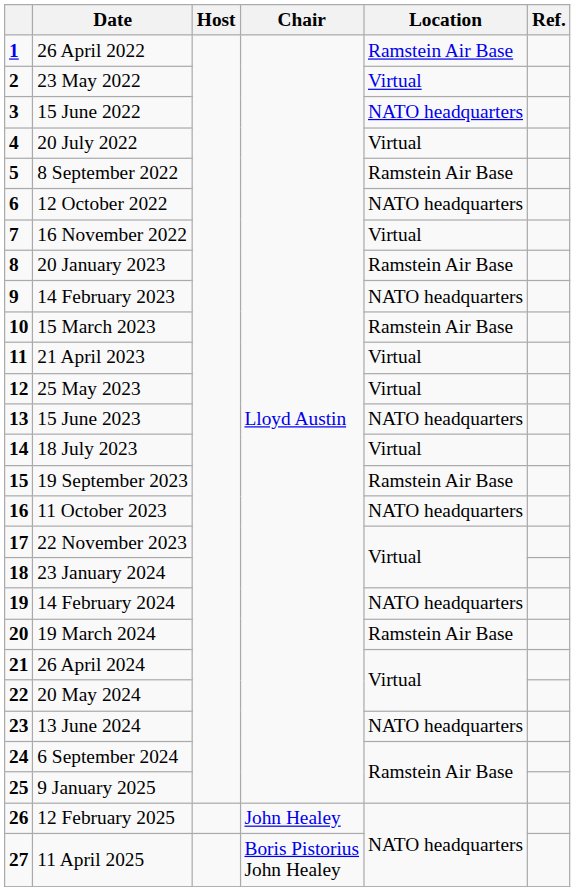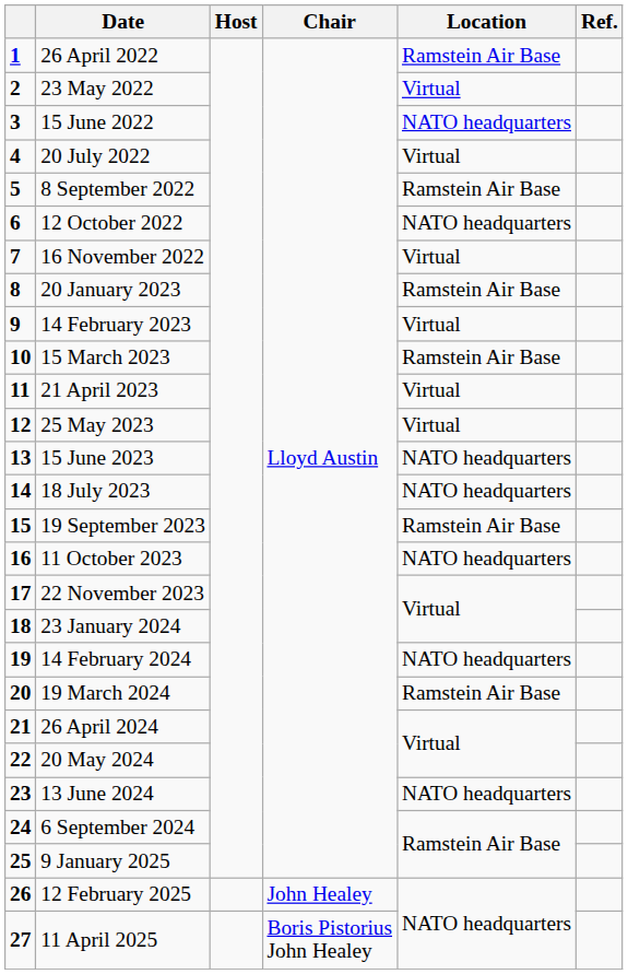 <table class="wikitable sortable">
 <tr>
 <th></th>
 <th>Date</th>
 <th>Host</th>
 <th>Chair</th>
 <th>Location</th>
 <th>Ref.</th>
 </tr>
 <tr>
 <td><a href='#'><strong>1</strong></a></td>
 <td>26 April 2022</td>
 <td rowspan="25"></td>
 <td rowspan="25"><a href='#'>Lloyd Austin</a></td>
 <td><a href='#'>Ramstein Air Base</a></td>
 <td></td>
 </tr>
 <tr>
 <td><strong>2</strong></td>
 <td>23 May 2022</td>
 <td><a href='#'>Virtual</a></td>
 <td></td>
 </tr>
 <tr>
 <td><strong>3</strong></td>
 <td>15 June 2022</td>
 <td><a href='#'>NATO headquarters</a></td>
 <td></td>
 </tr>
 <tr>
 <td><strong>4</strong></td>
 <td>20 July 2022</td>
 <td>Virtual</td>
 <td></td>
 </tr>
 <tr>
 <td><strong>5</strong></td>
 <td>8 September 2022</td>
 <td>Ramstein Air Base</td>
 <td></td>
 </tr>
 <tr>
 <td><strong>6</strong></td>
 <td>12 October 2022</td>
 <td>NATO headquarters</td>
 <td></td>
 </tr>
 <tr>
 <td><strong>7</strong></td>
 <td>16 November 2022</td>
 <td>Virtual</td>
 <td></td>
 </tr>
 <tr>
 <td><strong>8</strong></td>
 <td>20 January 2023</td>
 <td>Ramstein Air Base</td>
 <td></td>
 </tr>
 <tr>
 <td><strong>9</strong></td>
 <td>14 February 2023</td>
-<td>NATO headquarters</td>
+<td>Virtual</td>
 <td></td>
 </tr>
 <tr>
 <td><strong>10</strong></td>
 <td>15 March 2023</td>
 <td>Ramstein Air Base</td>
 <td></td>
 </tr>
 <tr>
 <td><strong>11</strong></td>
 <td>21 April 2023</td>
 <td>Virtual</td>
 <td></td>
 </tr>
 <tr>
 <td><strong>12</strong></td>
 <td>25 May 2023</td>
 <td>Virtual</td>
 <td></td>
 </tr>
 <tr>
 <td><strong>13</strong></td>
 <td>15 June 2023</td>
 <td>NATO headquarters</td>
 <td></td>
 </tr>
 <tr>
 <td><strong>14</strong></td>
 <td>18 July 2023</td>
-<td>Virtual</td>
+<td>NATO headquarters</td>
 <td></td>
 </tr>
 <tr>
 <td><strong>15</strong></td>
 <td>19 September 2023</td>
 <td>Ramstein Air Base</td>
 <td></td>
 </tr>
 <tr>
 <td><strong>16</strong></td>
 <td>11 October 2023</td>
 <td>NATO headquarters</td>
 <td></td>
 </tr>
 <tr>
 <td><strong>17</strong></td>
 <td>22 November 2023</td>
 <td rowspan="2">Virtual</td>
 <td></td>
 </tr>
 <tr>
 <td><strong>18</strong></td>
 <td>23 January 2024</td>
 <td></td>
 </tr>
 <tr>
 <td><strong>19</strong></td>
 <td>14 February 2024</td>
 <td>NATO headquarters</td>
 <td></td>
 </tr>
 <tr>
 <td><strong>20</strong></td>
 <td>19 March 2024</td>
 <td>Ramstein Air Base</td>
 <td></td>
 </tr>
 <tr>
 <td><strong>21</strong></td>
 <td>26 April 2024</td>
 <td rowspan="2">Virtual</td>
 <td></td>
 </tr>
 <tr>
 <td><strong>22</strong></td>
 <td>20 May 2024</td>
 <td></td>
 </tr>
 <tr>
 <td><strong>23</strong></td>
 <td>13 June 2024</td>
 <td>NATO headquarters</td>
 <td></td>
 </tr>
 <tr>
 <td><strong>24</strong></td>
 <td>6 September 2024</td>
 <td rowspan="2">Ramstein Air Base</td>
 <td></td>
 </tr>
 <tr>
 <td><strong>25</strong></td>
 <td>9 January 2025</td>
 <td></td>
 </tr>
 <tr>
 <td><strong>26</strong></td>
 <td>12 February 2025</td>
 <td></td>
 <td><a href='#'>John Healey</a></td>
 <td rowspan="2">NATO headquarters</td>
 <td></td>
 </tr>
 <tr>
 <td><strong>27</strong></td>
 <td>11 April 2025</td>
 <td><br></td>
 <td><a href='#'>Boris Pistorius</a><br>John Healey</td>
 <td></td>
 </tr>
 </table>
